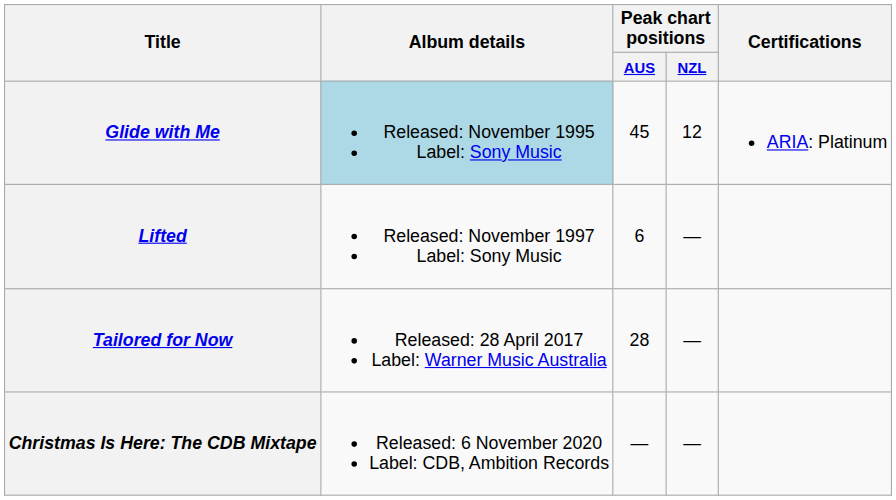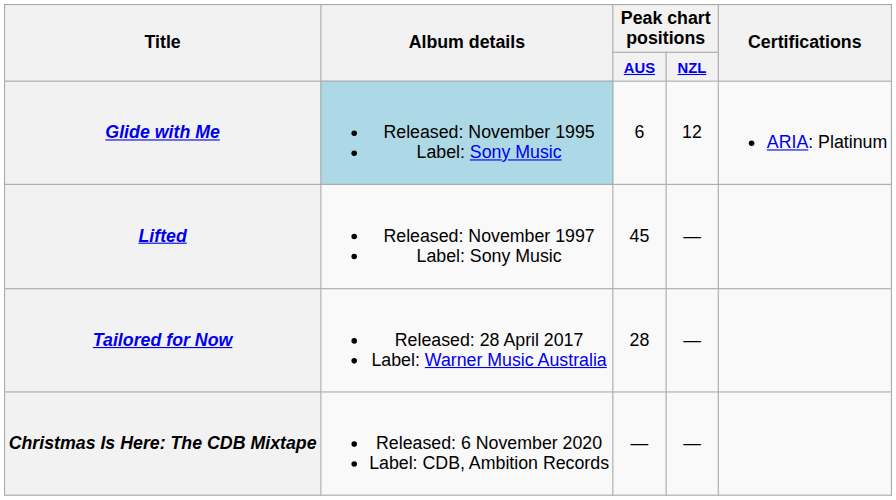 <table class="wikitable plainrowheaders" style="text-align:center;" border="1">
 <tr>
 <th rowspan="2">Title</th>
 <th rowspan="2">Album details</th>
 <th colspan="2">Peak chart positions</th>
 <th rowspan="2">Certifications</th>
 </tr>
 <tr>
 <th width="40"><small><a href='#'>AUS</a></small><br></th>
 <th width="40"><small><a href='#'>NZL</a></small><br></th>
 </tr>
 <tr>
 <th scope="row"><em><a href='#'>Glide with Me</a></em></th>
 <td style="background: lightblue;"><br><ul><li>Released: November 1995</li><li>Label: <a href='#'>Sony Music</a></li></ul></td>
-<td>45</td>
+<td>6</td>
 <td>12</td>
 <td><br><ul><li><a href='#'>ARIA</a>: Platinum</li></ul></td>
 </tr>
 <tr>
 <th scope="row"><em><a href='#'>Lifted</a></em></th>
 <td><br><ul><li>Released: November 1997</li><li>Label: Sony Music</li></ul></td>
-<td>6</td>
+<td>45</td>
 <td>—</td>
 <td></td>
 </tr>
 <tr>
 <th scope="row"><em><a href='#'>Tailored for Now</a></em></th>
 <td><br><ul><li>Released: 28 April 2017</li><li>Label: <a href='#'>Warner Music Australia</a></li></ul></td>
 <td>28</td>
 <td>—</td>
 <td></td>
 </tr>
 <tr>
 <th scope="row"><em>Christmas Is Here: The CDB Mixtape</em></th>
 <td><br><ul><li>Released: 6 November 2020</li><li>Label: CDB, Ambition Records</li></ul></td>
 <td>—</td>
 <td>—</td>
 <td></td>
 </tr>
 </table>
